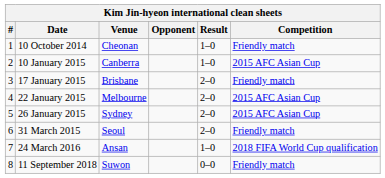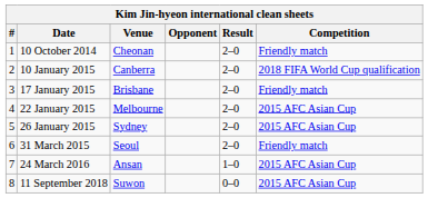 <table class="wikitable collapsible collapsed" style="float:center; border:1px; font-size:90%; margin-left:1em;">
 <tr>
 <th colspan=6 style="width:300px;">Kim Jin-hyeon international clean sheets</th>
 </tr>
 <tr>
 <th>#</th>
 <th>Date</th>
 <th>Venue</th>
 <th>Opponent</th>
 <th>Result</th>
 <th>Competition</th>
 </tr>
 <tr>
 <td>1</td>
 <td>10 October 2014</td>
 <td><a href='#'>Cheonan</a></td>
 <td></td>
-<td>1–0</td>
+<td>2–0</td>
 <td><a href='#'>Friendly match</a></td>
 </tr>
 <tr>
 <td>2</td>
 <td>10 January 2015</td>
 <td><a href='#'>Canberra</a></td>
 <td></td>
-<td>1–0</td>
-<td><a href='#'>2015 AFC Asian Cup</a></td>
+<td>2–0</td>
+<td><a href='#'>2018 FIFA World Cup qualification</a></td>
 </tr>
 <tr>
 <td>3</td>
 <td>17 January 2015</td>
 <td><a href='#'>Brisbane</a></td>
 <td></td>
 <td>2–0</td>
 <td><a href='#'>Friendly match</a></td>
 </tr>
 <tr>
 <td>4</td>
 <td>22 January 2015</td>
 <td><a href='#'>Melbourne</a></td>
 <td></td>
 <td>2–0</td>
 <td><a href='#'>2015 AFC Asian Cup</a></td>
 </tr>
 <tr>
 <td>5</td>
 <td>26 January 2015</td>
 <td><a href='#'>Sydney</a></td>
 <td></td>
 <td>2–0</td>
 <td><a href='#'>2015 AFC Asian Cup</a></td>
 </tr>
 <tr>
 <td>6</td>
 <td>31 March 2015</td>
 <td><a href='#'>Seoul</a></td>
 <td></td>
 <td>2–0</td>
 <td><a href='#'>Friendly match</a></td>
 </tr>
 <tr>
 <td>7</td>
 <td>24 March 2016</td>
 <td><a href='#'>Ansan</a></td>
 <td></td>
 <td>1–0</td>
-<td><a href='#'>2018 FIFA World Cup qualification</a></td>
+<td><a href='#'>2015 AFC Asian Cup</a></td>
 </tr>
 <tr>
 <td>8</td>
 <td>11 September 2018</td>
 <td><a href='#'>Suwon</a></td>
 <td></td>
 <td>0–0</td>
-<td><a href='#'>Friendly match</a></td>
+<td><a href='#'>2015 AFC Asian Cup</a></td>
 </tr>
 </table>
